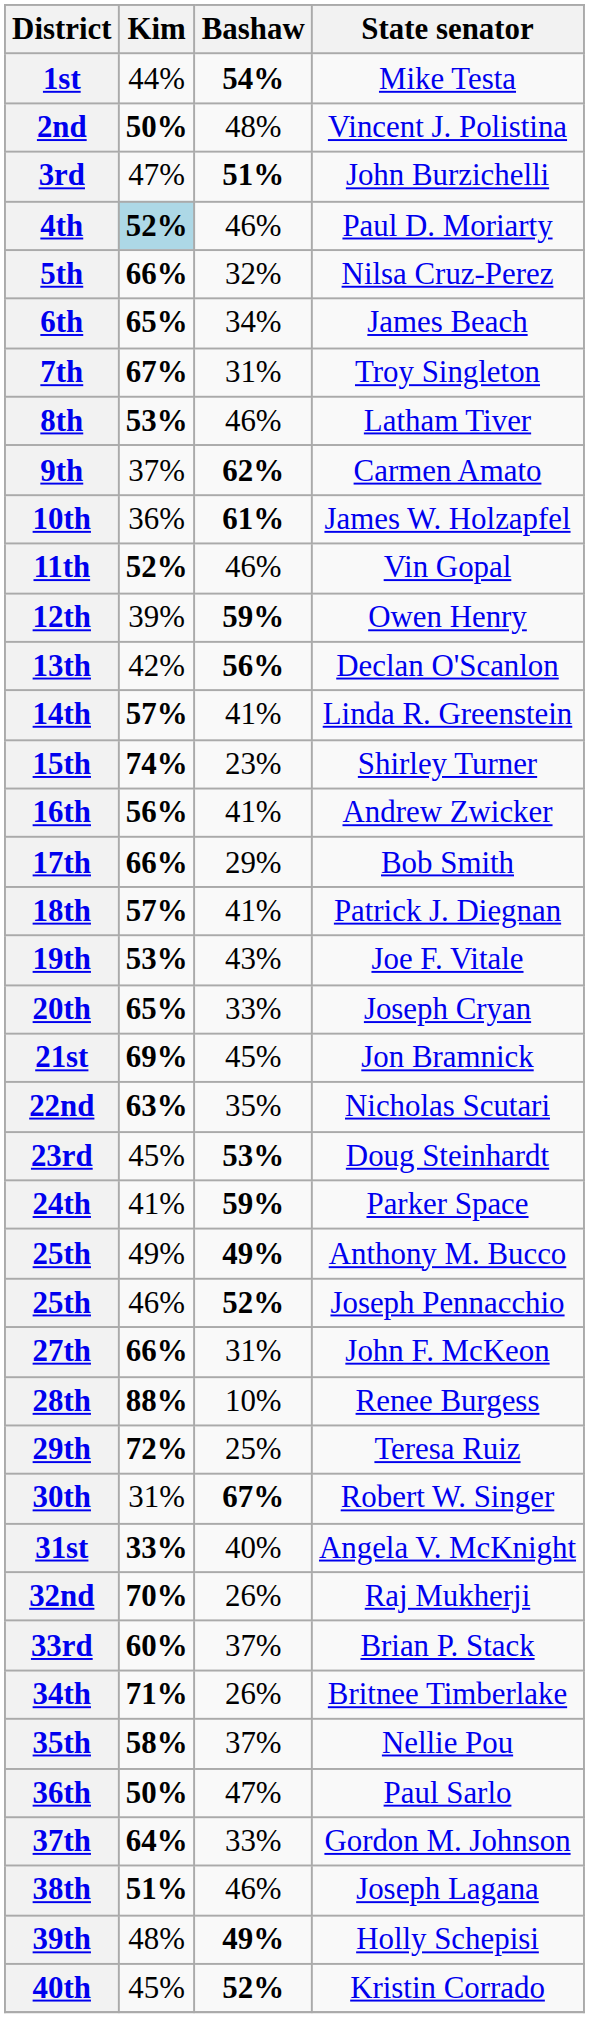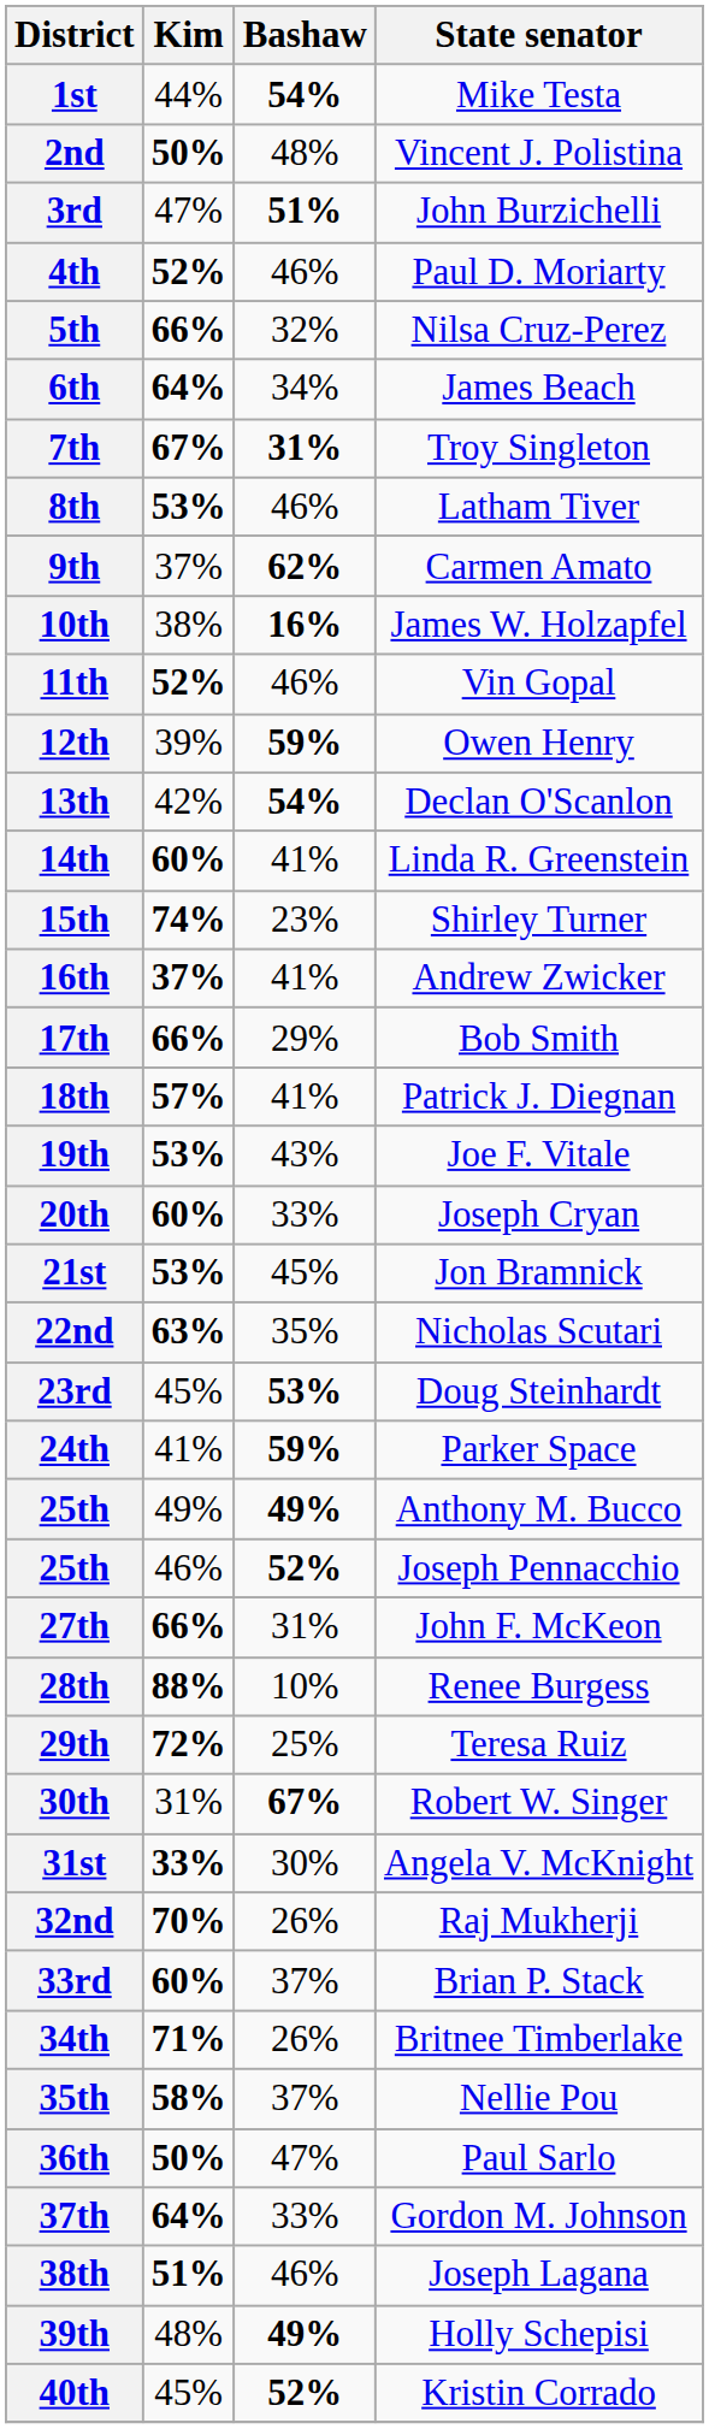 <table class=wikitable>
 <tr>
 <th>District</th>
 <th>Kim</th>
 <th>Bashaw</th>
 <th>State senator</th>
 </tr>
 <tr align=center>
 <th><a href='#'>1st</a></th>
 <td>44%</td>
 <td><strong>54%</strong></td>
 <td><a href='#'>Mike Testa</a></td>
 </tr>
 <tr align=center>
 <th><a href='#'>2nd</a></th>
 <td><strong>50%</strong></td>
 <td>48%</td>
 <td><a href='#'>Vincent J. Polistina</a></td>
 </tr>
 <tr align=center>
 <th><a href='#'>3rd</a></th>
 <td>47%</td>
 <td><strong>51%</strong></td>
 <td><a href='#'>John Burzichelli</a></td>
 </tr>
 <tr align=center>
 <th><a href='#'>4th</a></th>
-<td style="background: lightblue;"><strong>52%</strong></td>
+<td><strong>52%</strong></td>
 <td>46%</td>
 <td><a href='#'>Paul D. Moriarty</a></td>
 </tr>
 <tr align=center>
 <th><a href='#'>5th</a></th>
 <td><strong>66%</strong></td>
 <td>32%</td>
 <td><a href='#'>Nilsa Cruz-Perez</a></td>
 </tr>
 <tr align=center>
 <th><a href='#'>6th</a></th>
-<td><strong>65%</strong></td>
+<td><strong>64%</strong></td>
 <td>34%</td>
 <td><a href='#'>James Beach</a></td>
 </tr>
 <tr align=center>
 <th><a href='#'>7th</a></th>
 <td><strong>67%</strong></td>
-<td>31%</td>
+<td><strong>31%</strong></td>
 <td><a href='#'>Troy Singleton</a></td>
 </tr>
 <tr align=center>
 <th><a href='#'>8th</a></th>
 <td><strong>53%</strong></td>
 <td>46%</td>
 <td><a href='#'>Latham Tiver</a></td>
 </tr>
 <tr align=center>
 <th><a href='#'>9th</a></th>
 <td>37%</td>
 <td><strong>62%</strong></td>
 <td><a href='#'>Carmen Amato</a></td>
 </tr>
 <tr align=center>
 <th><a href='#'>10th</a></th>
-<td>36%</td>
-<td><strong>61%</strong></td>
+<td>38%</td>
+<td><strong>16%</strong></td>
 <td><a href='#'>James W. Holzapfel</a></td>
 </tr>
 <tr align=center>
 <th><a href='#'>11th</a></th>
 <td><strong>52%</strong></td>
 <td>46%</td>
 <td><a href='#'>Vin Gopal</a></td>
 </tr>
 <tr align=center>
 <th><a href='#'>12th</a></th>
 <td>39%</td>
 <td><strong>59%</strong></td>
 <td><a href='#'>Owen Henry</a></td>
 </tr>
 <tr align=center>
 <th><a href='#'>13th</a></th>
 <td>42%</td>
-<td><strong>56%</strong></td>
+<td><strong>54%</strong></td>
 <td><a href='#'>Declan O'Scanlon</a></td>
 </tr>
 <tr align=center>
 <th><a href='#'>14th</a></th>
-<td><strong>57%</strong></td>
+<td><strong>60%</strong></td>
 <td>41%</td>
 <td><a href='#'>Linda R. Greenstein</a></td>
 </tr>
 <tr align=center>
 <th><a href='#'>15th</a></th>
 <td><strong>74%</strong></td>
 <td>23%</td>
 <td><a href='#'>Shirley Turner</a></td>
 </tr>
 <tr align=center>
 <th><a href='#'>16th</a></th>
-<td><strong>56%</strong></td>
+<td><strong>37%</strong></td>
 <td>41%</td>
 <td><a href='#'>Andrew Zwicker</a></td>
 </tr>
 <tr align=center>
 <th><a href='#'>17th</a></th>
 <td><strong>66%</strong></td>
 <td>29%</td>
 <td><a href='#'>Bob Smith</a></td>
 </tr>
 <tr align=center>
 <th><a href='#'>18th</a></th>
 <td><strong>57%</strong></td>
 <td>41%</td>
 <td><a href='#'>Patrick J. Diegnan</a></td>
 </tr>
 <tr align=center>
 <th><a href='#'>19th</a></th>
 <td><strong>53%</strong></td>
 <td>43%</td>
 <td><a href='#'>Joe F. Vitale</a></td>
 </tr>
 <tr align=center>
 <th><a href='#'>20th</a></th>
-<td><strong>65%</strong></td>
+<td><strong>60%</strong></td>
 <td>33%</td>
 <td><a href='#'>Joseph Cryan</a></td>
 </tr>
 <tr align=center>
 <th><a href='#'>21st</a></th>
-<td><strong>69%</strong></td>
+<td><strong>53%</strong></td>
 <td>45%</td>
 <td><a href='#'>Jon Bramnick</a></td>
 </tr>
 <tr align=center>
 <th><a href='#'>22nd</a></th>
 <td><strong>63%</strong></td>
 <td>35%</td>
 <td><a href='#'>Nicholas Scutari</a></td>
 </tr>
 <tr align=center>
 <th><a href='#'>23rd</a></th>
 <td>45%</td>
 <td><strong>53%</strong></td>
 <td><a href='#'>Doug Steinhardt</a></td>
 </tr>
 <tr align=center>
 <th><a href='#'>24th</a></th>
 <td>41%</td>
 <td><strong>59%</strong></td>
 <td><a href='#'>Parker Space</a></td>
 </tr>
 <tr align=center>
 <th><a href='#'>25th</a></th>
 <td>49%</td>
 <td><strong>49%</strong></td>
 <td><a href='#'>Anthony M. Bucco</a></td>
 </tr>
 <tr align=center>
 <th><a href='#'>25th</a></th>
 <td>46%</td>
 <td><strong>52%</strong></td>
 <td><a href='#'>Joseph Pennacchio</a></td>
 </tr>
 <tr align=center>
 <th><a href='#'>27th</a></th>
 <td><strong>66%</strong></td>
 <td>31%</td>
 <td><a href='#'>John F. McKeon</a></td>
 </tr>
 <tr align=center>
 <th><a href='#'>28th</a></th>
 <td><strong>88%</strong></td>
 <td>10%</td>
 <td><a href='#'>Renee Burgess</a></td>
 </tr>
 <tr align=center>
 <th><a href='#'>29th</a></th>
 <td><strong>72%</strong></td>
 <td>25%</td>
 <td><a href='#'>Teresa Ruiz</a></td>
 </tr>
 <tr align=center>
 <th><a href='#'>30th</a></th>
 <td>31%</td>
 <td><strong>67%</strong></td>
 <td><a href='#'>Robert W. Singer</a></td>
 </tr>
 <tr align=center>
 <th><a href='#'>31st</a></th>
 <td><strong>33%</strong></td>
-<td>40%</td>
+<td>30%</td>
 <td><a href='#'>Angela V. McKnight</a></td>
 </tr>
 <tr align=center>
 <th><a href='#'>32nd</a></th>
 <td><strong>70%</strong></td>
 <td>26%</td>
 <td><a href='#'>Raj Mukherji</a></td>
 </tr>
 <tr align=center>
 <th><a href='#'>33rd</a></th>
 <td><strong>60%</strong></td>
 <td>37%</td>
 <td><a href='#'>Brian P. Stack</a></td>
 </tr>
 <tr align=center>
 <th><a href='#'>34th</a></th>
 <td><strong>71%</strong></td>
 <td>26%</td>
 <td><a href='#'>Britnee Timberlake</a></td>
 </tr>
 <tr align=center>
 <th><a href='#'>35th</a></th>
 <td><strong>58%</strong></td>
 <td>37%</td>
 <td><a href='#'>Nellie Pou</a></td>
 </tr>
 <tr align=center>
 <th><a href='#'>36th</a></th>
 <td><strong>50%</strong></td>
 <td>47%</td>
 <td><a href='#'>Paul Sarlo</a></td>
 </tr>
 <tr align=center>
 <th><a href='#'>37th</a></th>
 <td><strong>64%</strong></td>
 <td>33%</td>
 <td><a href='#'>Gordon M. Johnson</a></td>
 </tr>
 <tr align=center>
 <th><a href='#'>38th</a></th>
 <td><strong>51%</strong></td>
 <td>46%</td>
 <td><a href='#'>Joseph Lagana</a></td>
 </tr>
 <tr align=center>
 <th><a href='#'>39th</a></th>
 <td>48%</td>
 <td><strong>49%</strong></td>
 <td><a href='#'>Holly Schepisi</a></td>
 </tr>
 <tr align=center>
 <th><a href='#'>40th</a></th>
 <td>45%</td>
 <td><strong>52%</strong></td>
 <td><a href='#'>Kristin Corrado</a></td>
 </tr>
 <tr align=center>
 </tr>
 </table>
